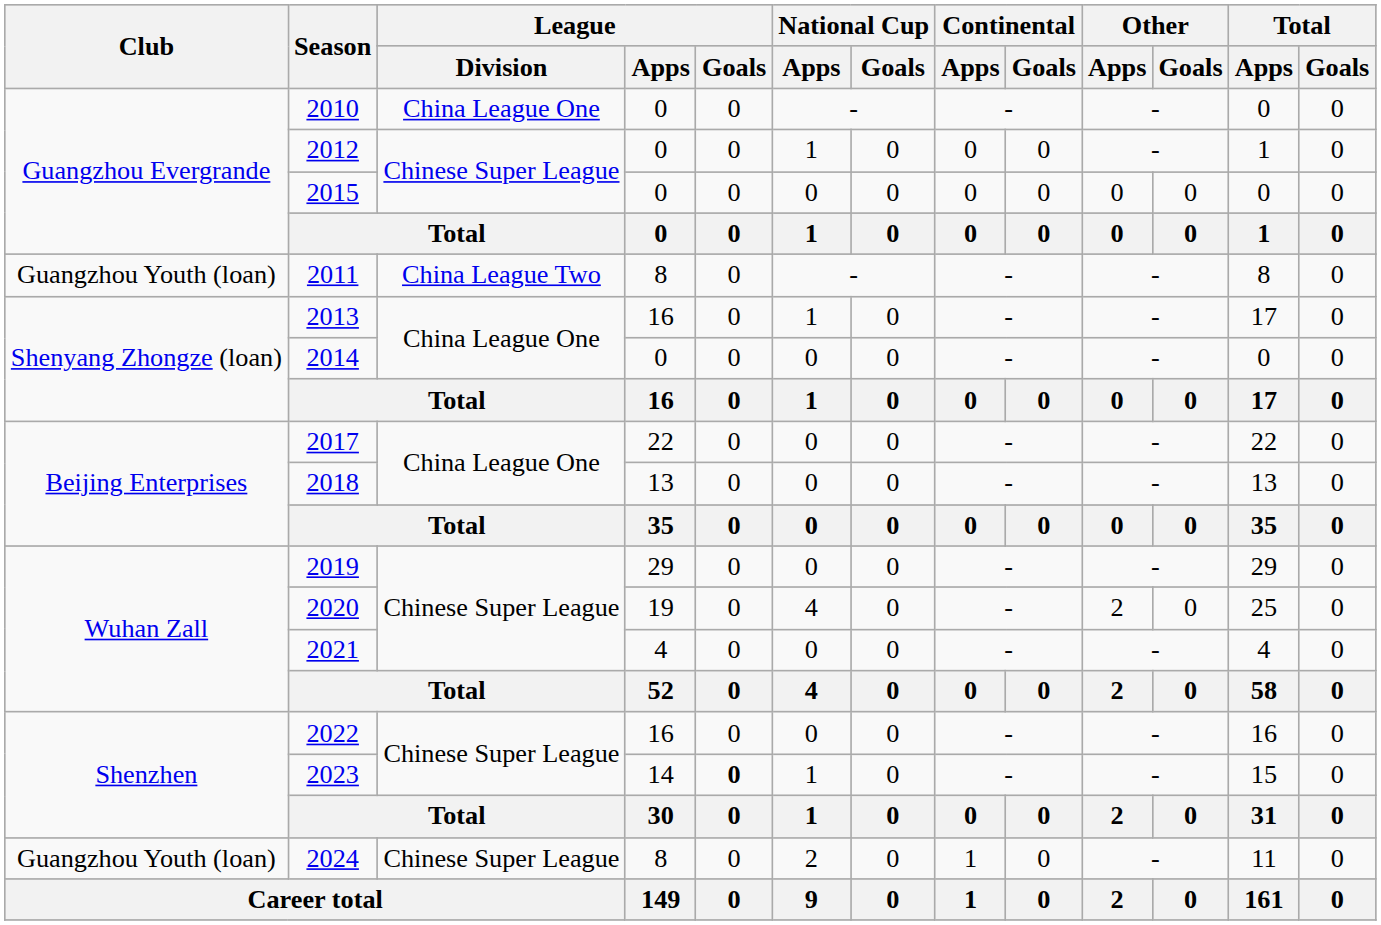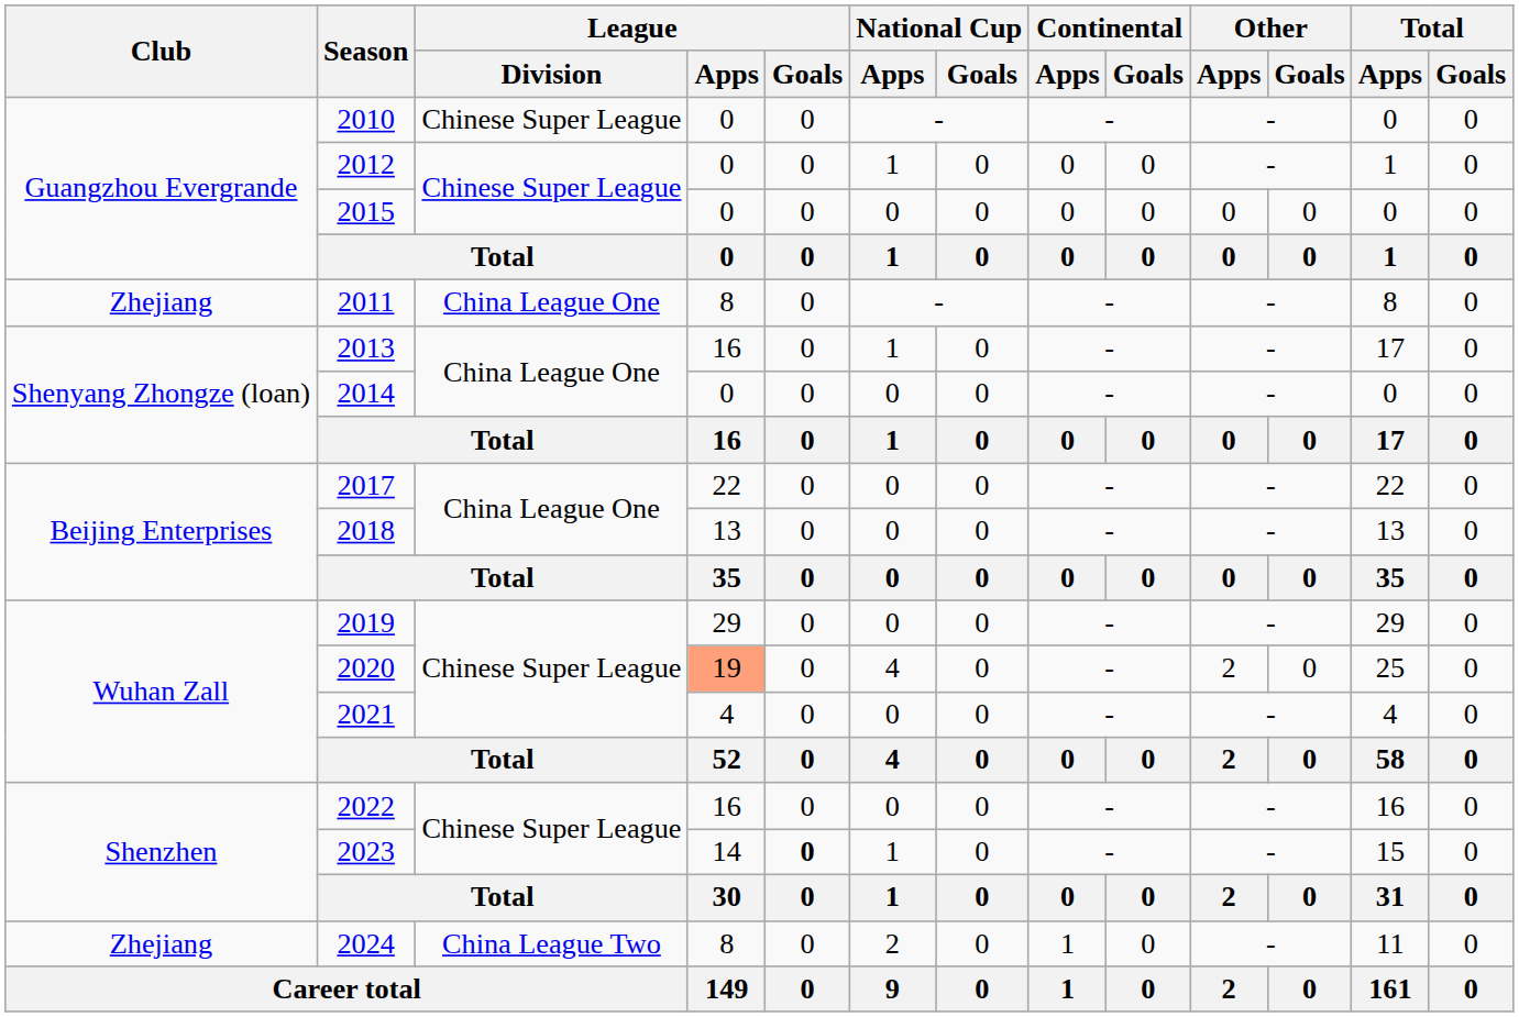 <table class="wikitable" style="text-align: center">
 <tr>
 <th rowspan="2">Club</th>
 <th rowspan="2">Season</th>
 <th colspan="3">League</th>
 <th colspan="2">National Cup</th>
 <th colspan="2">Continental</th>
 <th colspan="2">Other</th>
 <th colspan="2">Total</th>
 </tr>
 <tr>
 <th>Division</th>
 <th>Apps</th>
 <th>Goals</th>
 <th>Apps</th>
 <th>Goals</th>
 <th>Apps</th>
 <th>Goals</th>
 <th>Apps</th>
 <th>Goals</th>
 <th>Apps</th>
 <th>Goals</th>
 </tr>
 <tr>
 <td rowspan=4><a href='#'>Guangzhou Evergrande</a></td>
 <td><a href='#'>2010</a></td>
-<td><a href='#'>China League One</a></td>
+<td>Chinese Super League</td>
 <td>0</td>
 <td>0</td>
 <td colspan="2">-</td>
 <td colspan="2">-</td>
 <td colspan="2">-</td>
 <td>0</td>
 <td>0</td>
 </tr>
 <tr>
 <td><a href='#'>2012</a></td>
 <td rowspan=2><a href='#'>Chinese Super League</a></td>
 <td>0</td>
 <td>0</td>
 <td>1</td>
 <td>0</td>
 <td>0</td>
 <td>0</td>
 <td colspan="2">-</td>
 <td>1</td>
 <td>0</td>
 </tr>
 <tr>
 <td><a href='#'>2015</a></td>
 <td>0</td>
 <td>0</td>
 <td>0</td>
 <td>0</td>
 <td>0</td>
 <td>0</td>
 <td>0</td>
 <td>0</td>
 <td>0</td>
 <td>0</td>
 </tr>
 <tr>
 <th colspan="2"><strong>Total</strong></th>
 <th>0</th>
 <th>0</th>
 <th>1</th>
 <th>0</th>
 <th>0</th>
 <th>0</th>
 <th>0</th>
 <th>0</th>
 <th>1</th>
 <th>0</th>
 </tr>
 <tr>
-<td>Guangzhou Youth (loan)</td>
+<td><a href='#'>Zhejiang</a></td>
 <td><a href='#'>2011</a></td>
-<td><a href='#'>China League Two</a></td>
+<td><a href='#'>China League One</a></td>
 <td>8</td>
 <td>0</td>
 <td colspan="2">-</td>
 <td colspan="2">-</td>
 <td colspan="2">-</td>
 <td>8</td>
 <td>0</td>
 </tr>
 <tr>
 <td rowspan=3><a href='#'>Shenyang Zhongze</a> (loan)</td>
 <td><a href='#'>2013</a></td>
 <td rowspan="2">China League One</td>
 <td>16</td>
 <td>0</td>
 <td>1</td>
 <td>0</td>
 <td colspan="2">-</td>
 <td colspan="2">-</td>
 <td>17</td>
 <td>0</td>
 </tr>
 <tr>
 <td><a href='#'>2014</a></td>
 <td>0</td>
 <td>0</td>
 <td>0</td>
 <td>0</td>
 <td colspan="2">-</td>
 <td colspan="2">-</td>
 <td>0</td>
 <td>0</td>
 </tr>
 <tr>
 <th colspan="2"><strong>Total</strong></th>
 <th>16</th>
 <th>0</th>
 <th>1</th>
 <th>0</th>
 <th>0</th>
 <th>0</th>
 <th>0</th>
 <th>0</th>
 <th>17</th>
 <th>0</th>
 </tr>
 <tr>
 <td rowspan=3><a href='#'>Beijing Enterprises</a></td>
 <td><a href='#'>2017</a></td>
 <td rowspan="2">China League One</td>
 <td>22</td>
 <td>0</td>
 <td>0</td>
 <td>0</td>
 <td colspan="2">-</td>
 <td colspan="2">-</td>
 <td>22</td>
 <td>0</td>
 </tr>
 <tr>
 <td><a href='#'>2018</a></td>
 <td>13</td>
 <td>0</td>
 <td>0</td>
 <td>0</td>
 <td colspan="2">-</td>
 <td colspan="2">-</td>
 <td>13</td>
 <td>0</td>
 </tr>
 <tr>
 <th colspan="2"><strong>Total</strong></th>
 <th>35</th>
 <th>0</th>
 <th>0</th>
 <th>0</th>
 <th>0</th>
 <th>0</th>
 <th>0</th>
 <th>0</th>
 <th>35</th>
 <th>0</th>
 </tr>
 <tr>
 <td rowspan=4><a href='#'>Wuhan Zall</a></td>
 <td><a href='#'>2019</a></td>
 <td rowspan=3>Chinese Super League</td>
 <td>29</td>
 <td>0</td>
 <td>0</td>
 <td>0</td>
 <td colspan="2">-</td>
 <td colspan="2">-</td>
 <td>29</td>
 <td>0</td>
 </tr>
 <tr>
 <td><a href='#'>2020</a></td>
-<td>19</td>
+<td style="background: lightsalmon;">19</td>
 <td>0</td>
 <td>4</td>
 <td>0</td>
 <td colspan="2">-</td>
 <td>2</td>
 <td>0</td>
 <td>25</td>
 <td>0</td>
 </tr>
 <tr>
 <td><a href='#'>2021</a></td>
 <td>4</td>
 <td>0</td>
 <td>0</td>
 <td>0</td>
 <td colspan="2">-</td>
 <td colspan="2">-</td>
 <td>4</td>
 <td>0</td>
 </tr>
 <tr>
 <th colspan="2"><strong>Total</strong></th>
 <th>52</th>
 <th>0</th>
 <th>4</th>
 <th>0</th>
 <th>0</th>
 <th>0</th>
 <th>2</th>
 <th>0</th>
 <th>58</th>
 <th>0</th>
 </tr>
 <tr>
 <td rowspan=3><a href='#'>Shenzhen</a></td>
 <td><a href='#'>2022</a></td>
 <td rowspan=2>Chinese Super League</td>
 <td>16</td>
 <td>0</td>
 <td>0</td>
 <td>0</td>
 <td colspan="2">-</td>
 <td colspan="2">-</td>
 <td>16</td>
 <td>0</td>
 </tr>
 <tr>
 <td><a href='#'>2023</a></td>
 <td>14</td>
 <td><strong>0</strong></td>
 <td>1</td>
 <td>0</td>
 <td colspan="2">-</td>
 <td colspan="2">-</td>
 <td>15</td>
 <td>0</td>
 </tr>
 <tr>
 <th colspan="2"><strong>Total</strong></th>
 <th>30</th>
 <th>0</th>
 <th>1</th>
 <th>0</th>
 <th>0</th>
 <th>0</th>
 <th>2</th>
 <th>0</th>
 <th>31</th>
 <th>0</th>
 </tr>
 <tr>
-<td>Guangzhou Youth (loan)</td>
+<td><a href='#'>Zhejiang</a></td>
 <td><a href='#'>2024</a></td>
-<td>Chinese Super League</td>
+<td><a href='#'>China League Two</a></td>
 <td>8</td>
 <td>0</td>
 <td>2</td>
 <td>0</td>
 <td>1</td>
 <td>0</td>
 <td colspan="2">-</td>
 <td>11</td>
 <td>0</td>
 </tr>
 <tr>
 <th colspan="3">Career total</th>
 <th>149</th>
 <th>0</th>
 <th>9</th>
 <th>0</th>
 <th>1</th>
 <th>0</th>
 <th>2</th>
 <th>0</th>
 <th>161</th>
 <th>0</th>
 </tr>
 </table>
